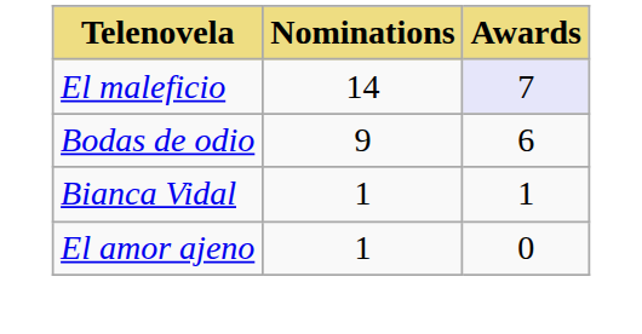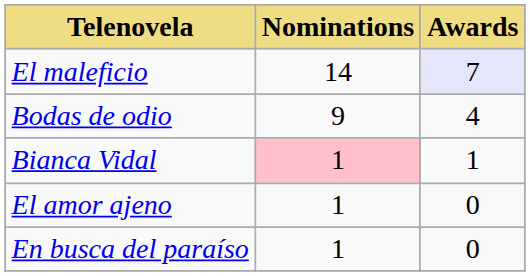 <table class="wikitable sortable" style="margin:1em auto;">
 <tr>
 <th style="background-color:#EEDD82;">Telenovela</th>
 <th style="background-color:#EEDD82;">Nominations</th>
 <th style="background-color:#EEDD82;">Awards</th>
 </tr>
 <tr>
 <td><em><a href='#'>El maleficio</a></em></td>
 <td style="text-align:center;">14</td>
 <td style="background: lavender; text-align:center;">7</td>
 </tr>
 <tr>
 <td><em><a href='#'>Bodas de odio</a></em></td>
 <td style="text-align:center;">9</td>
-<td style="text-align:center;">6</td>
+<td style="text-align:center;">4</td>
 </tr>
 <tr>
 <td><em><a href='#'>Bianca Vidal</a></em></td>
-<td style="text-align:center;">1</td>
+<td style="background: pink; text-align:center;">1</td>
 <td style="text-align:center;">1</td>
 </tr>
 <tr>
 <td><em><a href='#'>El amor ajeno</a></em></td>
 <td style="text-align:center;">1</td>
 <td style="text-align:center;">0</td>
 </tr>
+<tr>
+<td><em><a href='#'>En busca del paraíso</a></em></td>
+<td style="text-align:center;">1</td>
+<td style="text-align:center;">0</td>
+</tr>
 </table>
